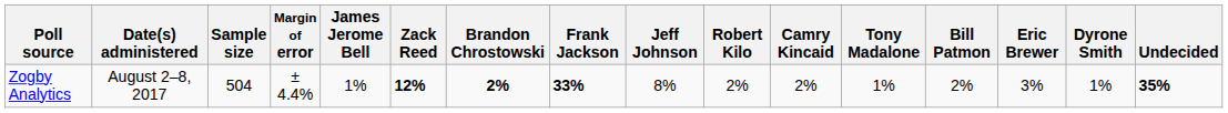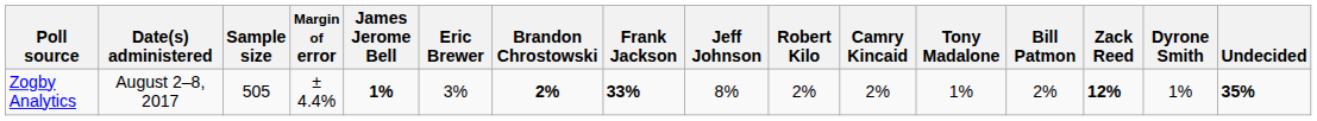 <table class="wikitable">
 <tr valign= bottom>
 <th style="width:180px;">Poll source</th>
 <th style="width:180px;">Date(s)<br>administered</th>
 <th class=small>Sample<br>size</th>
 <th class=small><small>Margin of</small><br>error</th>
 <th style="width:110px;">James<br>Jerome Bell</th>
-<th style="width:110px;">Zack<br>Reed</th>
+<th style="width:110px;">Eric<br>Brewer</th>
 <th style="width:110px;">Brandon<br>Chrostowski</th>
 <th style="width:110px;">Frank<br>Jackson</th>
 <th style="width:110px;">Jeff<br>Johnson</th>
 <th style="width:110px;">Robert<br>Kilo</th>
 <th style="width:110px;">Camry<br>Kincaid</th>
 <th style="width:110px;">Tony<br>Madalone</th>
 <th style="width:110px;">Bill<br>Patmon</th>
-<th style="width:110px;">Eric<br>Brewer</th>
+<th style="width:110px;">Zack<br>Reed</th>
 <th style="width:110px;">Dyrone<br>Smith</th>
 <th>Undecided</th>
 </tr>
 <tr>
 <td><a href='#'>Zogby Analytics</a></td>
 <td align=center>August 2–8, 2017</td>
-<td align=center>504</td>
+<td align=center>505</td>
 <td align=center>± 4.4%</td>
-<td align=center>1%</td>
-<td><strong>12%</strong></td>
+<td align=center><strong>1%</strong></td>
+<td align=center>3%</td>
 <td align=center><strong>2%</strong></td>
 <td><strong>33%</strong></td>
 <td align=center>8%</td>
 <td align=center>2%</td>
 <td align=center>2%</td>
 <td align=center>1%</td>
 <td align=center>2%</td>
-<td align=center>3%</td>
+<td><strong>12%</strong></td>
 <td align=center>1%</td>
 <td><strong>35%</strong></td>
 </tr>
 </table>
